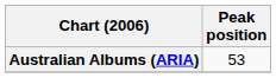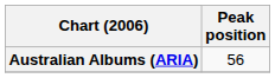 <table class="wikitable sortable plainrowheaders">
 <tr>
 <th scope="col">Chart (2006)</th>
 <th scope="col">Peak<br>position</th>
 </tr>
 <tr>
 <th scope="row">Australian Albums (<a href='#'>ARIA</a>)</th>
-<td align="center">53</td>
+<td align="center">56</td>
 </tr>
 <tr>
 </tr>
 </table>
